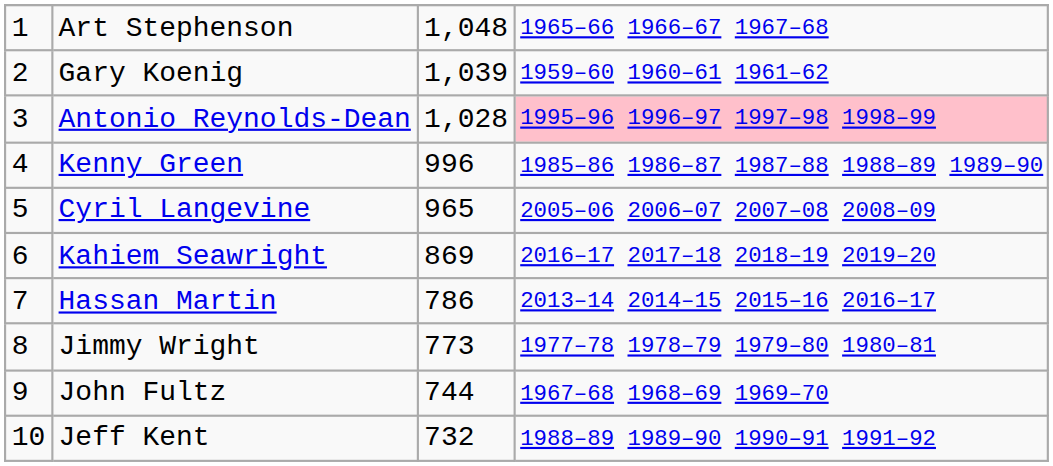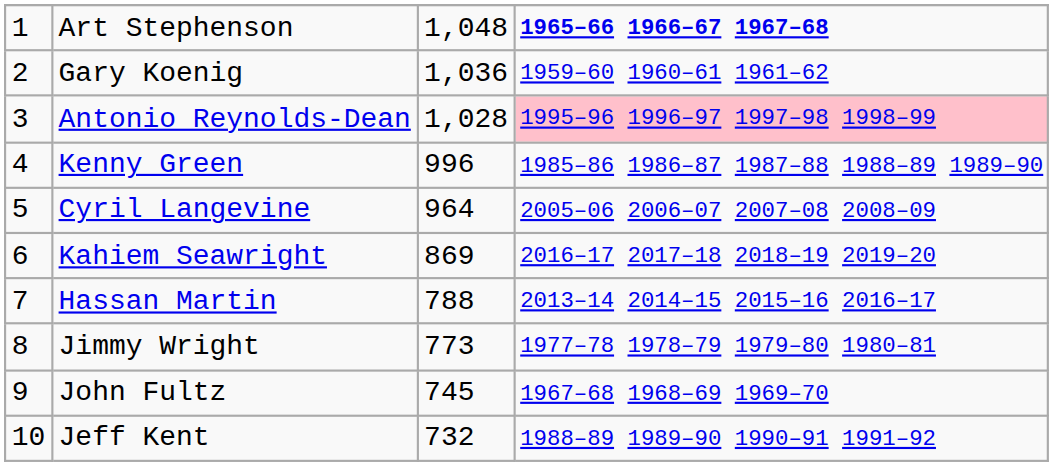 <table class="wikitable">
 <tr>
 </tr>
 <tr>
 <td>1</td>
 <td>Art Stephenson</td>
 <td>1,048</td>
-<td style="font-size:80%;"><a href='#'>1965–66</a> <a href='#'>1966–67</a> <a href='#'>1967–68</a></td>
+<td style="font-size:80%;"><strong><a href='#'>1965–66</a> <a href='#'>1966–67</a> <a href='#'>1967–68</a></strong></td>
 </tr>
 <tr>
 <td>2</td>
 <td>Gary Koenig</td>
-<td>1,039</td>
+<td>1,036</td>
 <td style="font-size:80%;"><a href='#'>1959–60</a> <a href='#'>1960–61</a> <a href='#'>1961–62</a></td>
 </tr>
 <tr>
 <td>3</td>
 <td><a href='#'>Antonio Reynolds-Dean</a></td>
 <td>1,028</td>
 <td style="background: pink; font-size:80%;"><a href='#'>1995–96</a> <a href='#'>1996–97</a> <a href='#'>1997–98</a> <a href='#'>1998–99</a></td>
 </tr>
 <tr>
 <td>4</td>
 <td><a href='#'>Kenny Green</a></td>
 <td>996</td>
 <td style="font-size:80%;"><a href='#'>1985–86</a> <a href='#'>1986–87</a> <a href='#'>1987–88</a> <a href='#'>1988–89</a> <a href='#'>1989–90</a></td>
 </tr>
 <tr>
 <td>5</td>
 <td><a href='#'>Cyril Langevine</a></td>
-<td>965</td>
+<td>964</td>
 <td style="font-size:80%;"><a href='#'>2005–06</a> <a href='#'>2006–07</a> <a href='#'>2007–08</a> <a href='#'>2008–09</a></td>
 </tr>
 <tr>
 <td>6</td>
 <td><a href='#'>Kahiem Seawright</a></td>
 <td>869</td>
 <td style="font-size:80%;"><a href='#'>2016–17</a> <a href='#'>2017–18</a> <a href='#'>2018–19</a> <a href='#'>2019–20</a></td>
 </tr>
 <tr>
 <td>7</td>
 <td><a href='#'>Hassan Martin</a></td>
-<td>786</td>
+<td>788</td>
 <td style="font-size:80%;"><a href='#'>2013–14</a> <a href='#'>2014–15</a> <a href='#'>2015–16</a> <a href='#'>2016–17</a></td>
 </tr>
 <tr>
 <td>8</td>
 <td>Jimmy Wright</td>
 <td>773</td>
 <td style="font-size:80%;"><a href='#'>1977–78</a> <a href='#'>1978–79</a> <a href='#'>1979–80</a> <a href='#'>1980–81</a></td>
 </tr>
 <tr>
 <td>9</td>
 <td>John Fultz</td>
-<td>744</td>
+<td>745</td>
 <td style="font-size:80%;"><a href='#'>1967–68</a> <a href='#'>1968–69</a> <a href='#'>1969–70</a></td>
 </tr>
 <tr>
 <td>10</td>
 <td>Jeff Kent</td>
 <td>732</td>
 <td style="font-size:80%;"><a href='#'>1988–89</a> <a href='#'>1989–90</a> <a href='#'>1990–91</a> <a href='#'>1991–92</a></td>
 </tr>
 </table>
